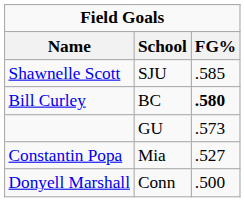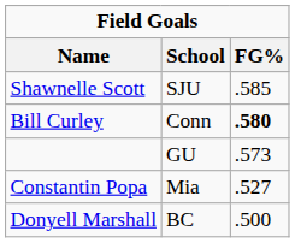 <table class="wikitable">
 <tr>
 <td colspan=3 style="text-align:center;"><strong>Field Goals</strong></td>
 </tr>
 <tr>
 <th>Name</th>
 <th>School</th>
 <th>FG%</th>
 </tr>
 <tr>
 <td><a href='#'>Shawnelle Scott</a></td>
 <td>SJU</td>
 <td>.585</td>
 </tr>
 <tr>
 <td><a href='#'>Bill Curley</a></td>
-<td>BC</td>
+<td>Conn</td>
 <td><strong>.580</strong></td>
 </tr>
 <tr>
 <td></td>
 <td>GU</td>
 <td>.573</td>
 </tr>
 <tr>
 <td><a href='#'>Constantin Popa</a></td>
 <td>Mia</td>
 <td>.527</td>
 </tr>
 <tr>
 <td><a href='#'>Donyell Marshall</a></td>
-<td>Conn</td>
+<td>BC</td>
 <td>.500</td>
 </tr>
 </table>
